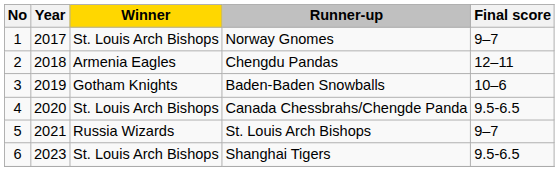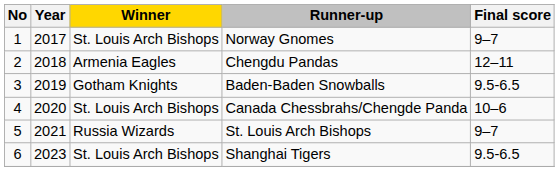 <table class="wikitable sortable">
 <tr>
 <th align="center">No</th>
 <th align="center">Year</th>
 <th style="background-color:gold;">Winner</th>
 <th style="background-color:silver;">Runner-up</th>
 <th>Final score</th>
 </tr>
 <tr>
 <td align="center">1</td>
 <td align="center">2017</td>
 <td>St. Louis Arch Bishops</td>
 <td>Norway Gnomes</td>
 <td>9–7</td>
 </tr>
 <tr>
 <td align="center">2</td>
 <td align="center">2018</td>
 <td>Armenia Eagles</td>
 <td>Chengdu Pandas</td>
 <td>12–11</td>
 </tr>
 <tr>
 <td align="center">3</td>
 <td align="center">2019</td>
 <td>Gotham Knights</td>
 <td>Baden-Baden Snowballs</td>
-<td>10–6</td>
+<td>9.5-6.5</td>
 </tr>
 <tr>
 <td align="center">4</td>
 <td align="center">2020</td>
 <td>St. Louis Arch Bishops</td>
 <td>Canada Chessbrahs/Chengde Panda</td>
-<td>9.5-6.5</td>
+<td>10–6</td>
 </tr>
 <tr>
 <td align="center">5</td>
 <td align="center">2021</td>
 <td>Russia Wizards</td>
 <td>St. Louis Arch Bishops</td>
 <td>9–7</td>
 </tr>
 <tr>
 <td align="center">6</td>
 <td align="center">2023</td>
 <td>St. Louis Arch Bishops</td>
 <td>Shanghai Tigers</td>
 <td>9.5-6.5</td>
 </tr>
 <tr>
 </tr>
 </table>
